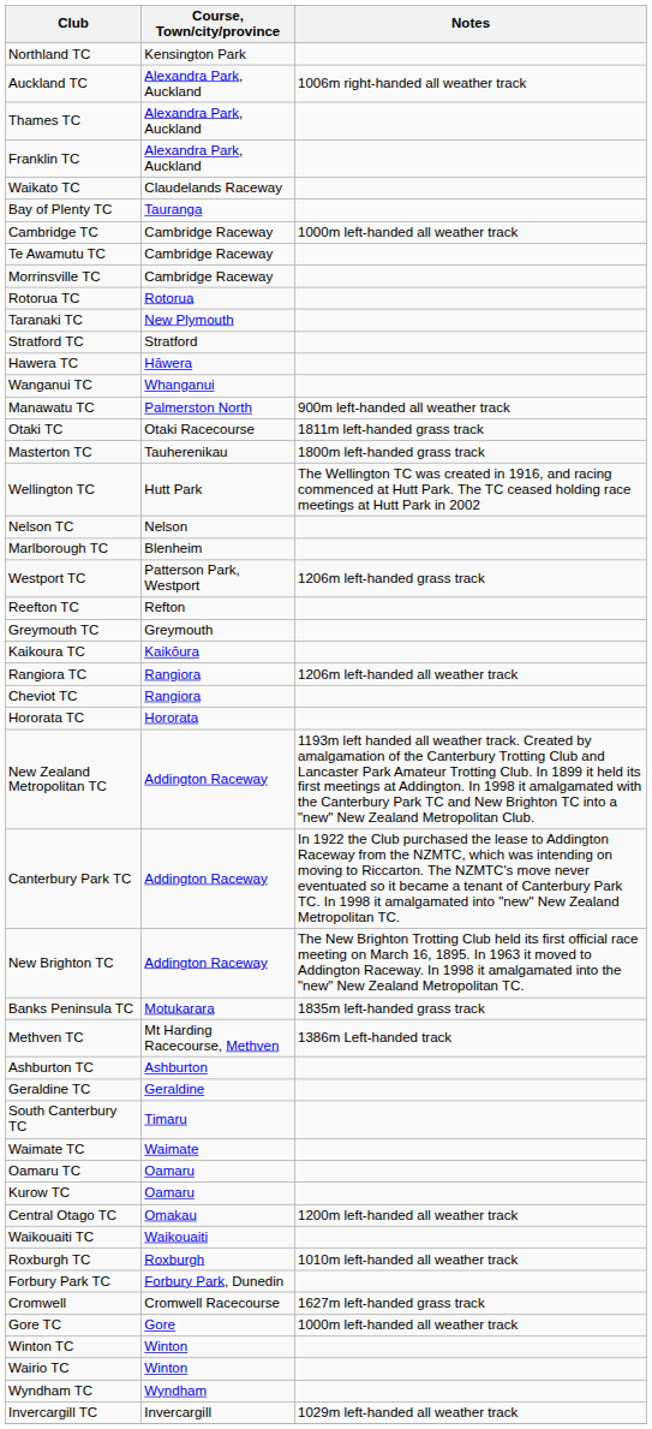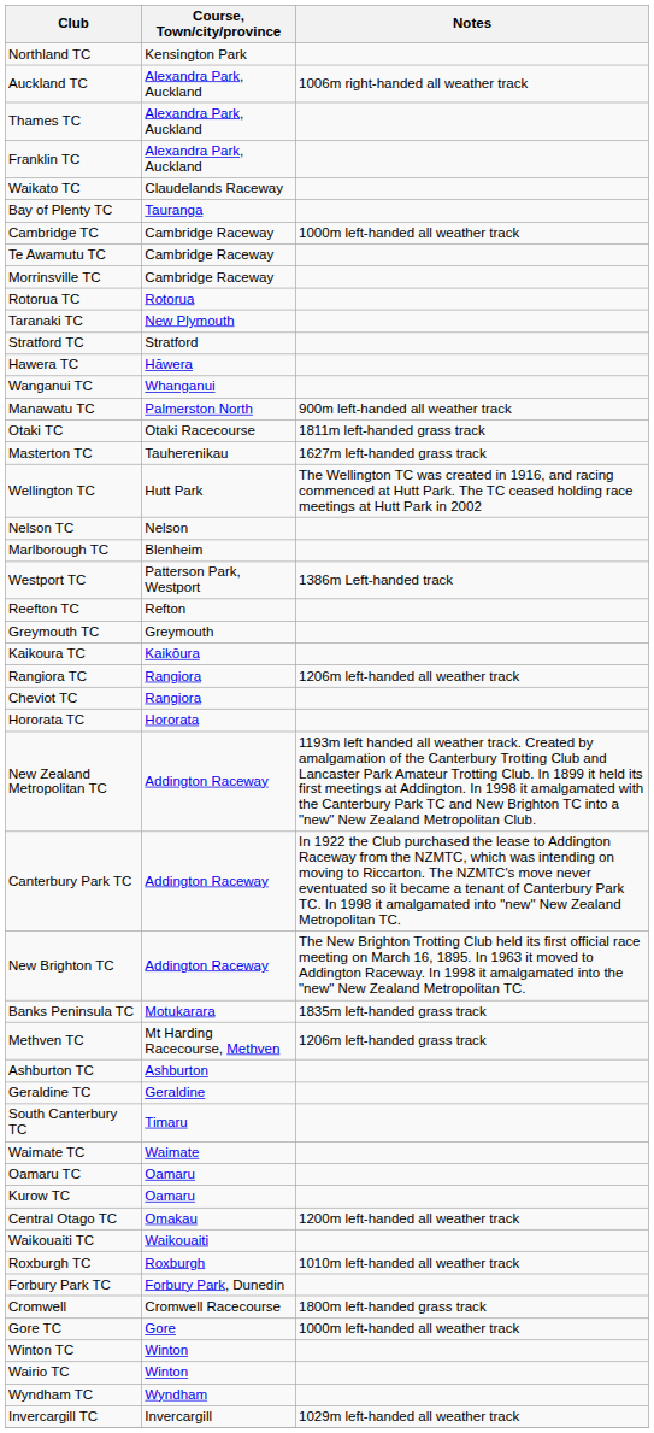 <table class = "wikitable sortable" | border="1" cellpadding="0" style="border-collapse:collapse; font-size:100%">
 <tr bgcolor="LightSteelBlue" align="center">
 <th width="150px"><strong>Club</strong><br></th>
 <th width="170px"><strong>Course, Town/city/province</strong> <br></th>
 <th width="400px"><strong>Notes</strong> <br></th>
 </tr>
 <tr>
 <td>Northland TC</td>
 <td>Kensington Park</td>
 <td></td>
 </tr>
 <tr>
 <td>Auckland TC</td>
 <td><a href='#'>Alexandra Park</a>, Auckland</td>
 <td>1006m right-handed all weather track</td>
 </tr>
 <tr>
 <td>Thames TC</td>
 <td><a href='#'>Alexandra Park</a>, Auckland</td>
 <td></td>
 </tr>
 <tr>
 <td>Franklin TC</td>
 <td><a href='#'>Alexandra Park</a>, Auckland</td>
 <td></td>
 </tr>
 <tr>
 <td>Waikato TC</td>
 <td>Claudelands Raceway</td>
 <td></td>
 </tr>
 <tr>
 <td>Bay of Plenty TC</td>
 <td><a href='#'>Tauranga</a></td>
 <td></td>
 </tr>
 <tr>
 <td>Cambridge TC</td>
 <td>Cambridge Raceway</td>
 <td>1000m left-handed all weather track</td>
 </tr>
 <tr>
 <td>Te Awamutu TC</td>
 <td>Cambridge Raceway</td>
 <td></td>
 </tr>
 <tr>
 <td>Morrinsville TC</td>
 <td>Cambridge Raceway</td>
 <td></td>
 </tr>
 <tr>
 <td>Rotorua TC</td>
 <td><a href='#'>Rotorua</a></td>
 <td></td>
 </tr>
 <tr>
 <td>Taranaki TC</td>
 <td><a href='#'>New Plymouth</a></td>
 <td></td>
 </tr>
 <tr>
 <td>Stratford TC</td>
 <td>Stratford</td>
 <td></td>
 </tr>
 <tr>
 <td>Hawera TC</td>
 <td><a href='#'>Hāwera</a></td>
 <td></td>
 </tr>
 <tr>
 <td>Wanganui TC</td>
 <td><a href='#'>Whanganui</a></td>
 <td></td>
 </tr>
 <tr>
 <td>Manawatu TC</td>
 <td><a href='#'>Palmerston North</a></td>
 <td>900m left-handed all weather track</td>
 </tr>
 <tr>
 <td>Otaki TC</td>
 <td>Otaki Racecourse</td>
 <td>1811m left-handed grass track</td>
 </tr>
 <tr>
 <td>Masterton TC</td>
 <td>Tauherenikau</td>
-<td>1800m left-handed grass track</td>
+<td>1627m left-handed grass track</td>
 </tr>
 <tr>
 <td>Wellington TC</td>
 <td>Hutt Park</td>
 <td>The Wellington TC was created in 1916, and racing commenced at Hutt Park. The TC ceased holding race meetings at Hutt Park in 2002</td>
 </tr>
 <tr>
 <td>Nelson TC</td>
 <td>Nelson</td>
 <td></td>
 </tr>
 <tr>
 <td>Marlborough TC</td>
 <td>Blenheim</td>
 <td></td>
 </tr>
 <tr>
 <td>Westport TC</td>
 <td>Patterson Park, Westport</td>
-<td>1206m left-handed grass track</td>
+<td>1386m Left-handed track</td>
 </tr>
 <tr>
 <td>Reefton TC</td>
 <td>Refton</td>
 <td></td>
 </tr>
 <tr>
 <td>Greymouth TC</td>
 <td>Greymouth</td>
 <td></td>
 </tr>
 <tr>
 <td>Kaikoura TC</td>
 <td><a href='#'>Kaikōura</a></td>
 <td></td>
 </tr>
 <tr>
 <td>Rangiora TC</td>
 <td><a href='#'>Rangiora</a></td>
 <td>1206m left-handed all weather track</td>
 </tr>
 <tr>
 <td>Cheviot TC</td>
 <td><a href='#'>Rangiora</a></td>
 <td></td>
 </tr>
 <tr>
 <td>Hororata TC</td>
 <td><a href='#'>Hororata</a></td>
 <td></td>
 </tr>
 <tr>
 <td>New Zealand Metropolitan TC</td>
 <td><a href='#'>Addington Raceway</a></td>
 <td>1193m left handed all weather track. Created by amalgamation of the Canterbury Trotting Club and Lancaster Park Amateur Trotting Club.  In 1899 it held its first meetings at Addington. In 1998 it amalgamated with the Canterbury Park TC and New Brighton TC into a "new" New Zealand Metropolitan Club.</td>
 </tr>
 <tr>
 <td>Canterbury Park TC</td>
 <td><a href='#'>Addington Raceway</a></td>
 <td>In 1922 the Club purchased the lease to Addington Raceway from the NZMTC, which was intending on moving to Riccarton. The NZMTC's move never eventuated so it became a tenant of Canterbury Park TC.  In 1998 it amalgamated into "new" New Zealand Metropolitan TC.</td>
 </tr>
 <tr>
 <td>New Brighton TC</td>
 <td><a href='#'>Addington Raceway</a></td>
 <td>The New Brighton Trotting Club held its first official race meeting on March 16, 1895. In 1963 it moved to Addington Raceway. In 1998 it amalgamated into the "new" New Zealand Metropolitan TC.</td>
 </tr>
 <tr>
 <td>Banks Peninsula TC</td>
 <td><a href='#'>Motukarara</a></td>
 <td>1835m left-handed grass track</td>
 </tr>
 <tr>
 <td>Methven TC</td>
 <td>Mt Harding Racecourse, <a href='#'>Methven</a></td>
-<td>1386m Left-handed track</td>
+<td>1206m left-handed grass track</td>
 </tr>
 <tr>
 <td>Ashburton TC</td>
 <td><a href='#'>Ashburton</a></td>
 <td></td>
 </tr>
 <tr>
 <td>Geraldine TC</td>
 <td><a href='#'>Geraldine</a></td>
 <td></td>
 </tr>
 <tr>
 <td>South Canterbury TC</td>
 <td><a href='#'>Timaru</a></td>
 <td></td>
 </tr>
 <tr>
 <td>Waimate TC</td>
 <td><a href='#'>Waimate</a></td>
 <td></td>
 </tr>
 <tr>
 <td>Oamaru TC</td>
 <td><a href='#'>Oamaru</a></td>
 <td></td>
 </tr>
 <tr>
 <td>Kurow TC</td>
 <td><a href='#'>Oamaru</a></td>
 <td></td>
 </tr>
 <tr>
 <td>Central Otago TC</td>
 <td><a href='#'>Omakau</a></td>
 <td>1200m left-handed all weather track</td>
 </tr>
 <tr>
 <td>Waikouaiti TC</td>
 <td><a href='#'>Waikouaiti</a></td>
 <td></td>
 </tr>
 <tr>
 <td>Roxburgh TC</td>
 <td><a href='#'>Roxburgh</a></td>
 <td>1010m left-handed all weather track</td>
 </tr>
 <tr>
 <td>Forbury Park TC</td>
 <td><a href='#'>Forbury Park</a>, Dunedin</td>
 <td></td>
 </tr>
 <tr>
 <td>Cromwell</td>
 <td>Cromwell Racecourse</td>
-<td>1627m left-handed grass track</td>
+<td>1800m left-handed grass track</td>
 </tr>
 <tr>
 <td>Gore TC</td>
 <td><a href='#'>Gore</a></td>
 <td>1000m left-handed all weather track</td>
 </tr>
 <tr>
 <td>Winton TC</td>
 <td><a href='#'>Winton</a></td>
 <td></td>
 </tr>
 <tr>
 <td>Wairio TC</td>
 <td><a href='#'>Winton</a></td>
 <td></td>
 </tr>
 <tr>
 <td>Wyndham TC</td>
 <td><a href='#'>Wyndham</a></td>
 <td></td>
 </tr>
 <tr>
 <td>Invercargill TC</td>
 <td>Invercargill</td>
 <td>1029m left-handed all weather track</td>
 </tr>
 <tr>
 </tr>
 </table>
